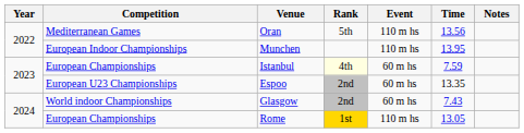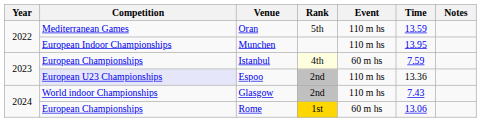 <table class="wikitable sortable" width=55% style="font-size:90%; text-align:center;">
 <tr>
 <th>Year</th>
 <th>Competition</th>
 <th>Venue</th>
 <th>Rank</th>
 <th>Event</th>
 <th>Time</th>
 <th>Notes</th>
 </tr>
 <tr>
 <td rowspan=2>2022</td>
 <td align=left><a href='#'>Mediterranean Games</a></td>
 <td align=left> <a href='#'>Oran</a></td>
 <td>5th</td>
 <td>110 m hs</td>
-<td><a href='#'>13.56</a></td>
+<td><a href='#'>13.59</a></td>
 <td></td>
 </tr>
 <tr>
 <td align=left><a href='#'>European Indoor Championships</a></td>
 <td align=left> <a href='#'>Munchen</a></td>
 <td></td>
 <td>110 m hs</td>
 <td><a href='#'>13.95</a></td>
 <td></td>
 </tr>
 <tr>
 <td rowspan=2>2023</td>
 <td align=left><a href='#'>European Championships</a></td>
 <td align=left> <a href='#'>Istanbul</a></td>
 <td style="background: lightyellow;">4th</td>
 <td>60 m hs</td>
 <td><a href='#'>7.59</a></td>
 <td></td>
 </tr>
 <tr>
-<td align=left><a href='#'>European U23 Championships</a></td>
+<td align=left style="background: lavender;"><a href='#'>European U23 Championships</a></td>
 <td align=left> <a href='#'>Espoo</a></td>
 <td bgcolor=silver>2nd</td>
-<td>60 m hs</td>
-<td>13.35</td>
+<td>110 m hs</td>
+<td>13.36</td>
 <td></td>
 </tr>
 <tr>
 <td rowspan=2>2024</td>
 <td align=left><a href='#'>World indoor Championships</a></td>
 <td align=left> <a href='#'>Glasgow</a></td>
 <td bgcolor=silver>2nd</td>
-<td>60 m hs</td>
+<td>110 m hs</td>
 <td><a href='#'>7.43</a></td>
 <td></td>
 </tr>
 <tr>
 <td align=left><a href='#'>European Championships</a></td>
 <td align=left> <a href='#'>Rome</a></td>
 <td bgcolor=gold>1st</td>
-<td>110 m hs</td>
-<td><a href='#'>13.05</a></td>
+<td>60 m hs</td>
+<td><a href='#'>13.06</a></td>
 <td></td>
 </tr>
 </table>
